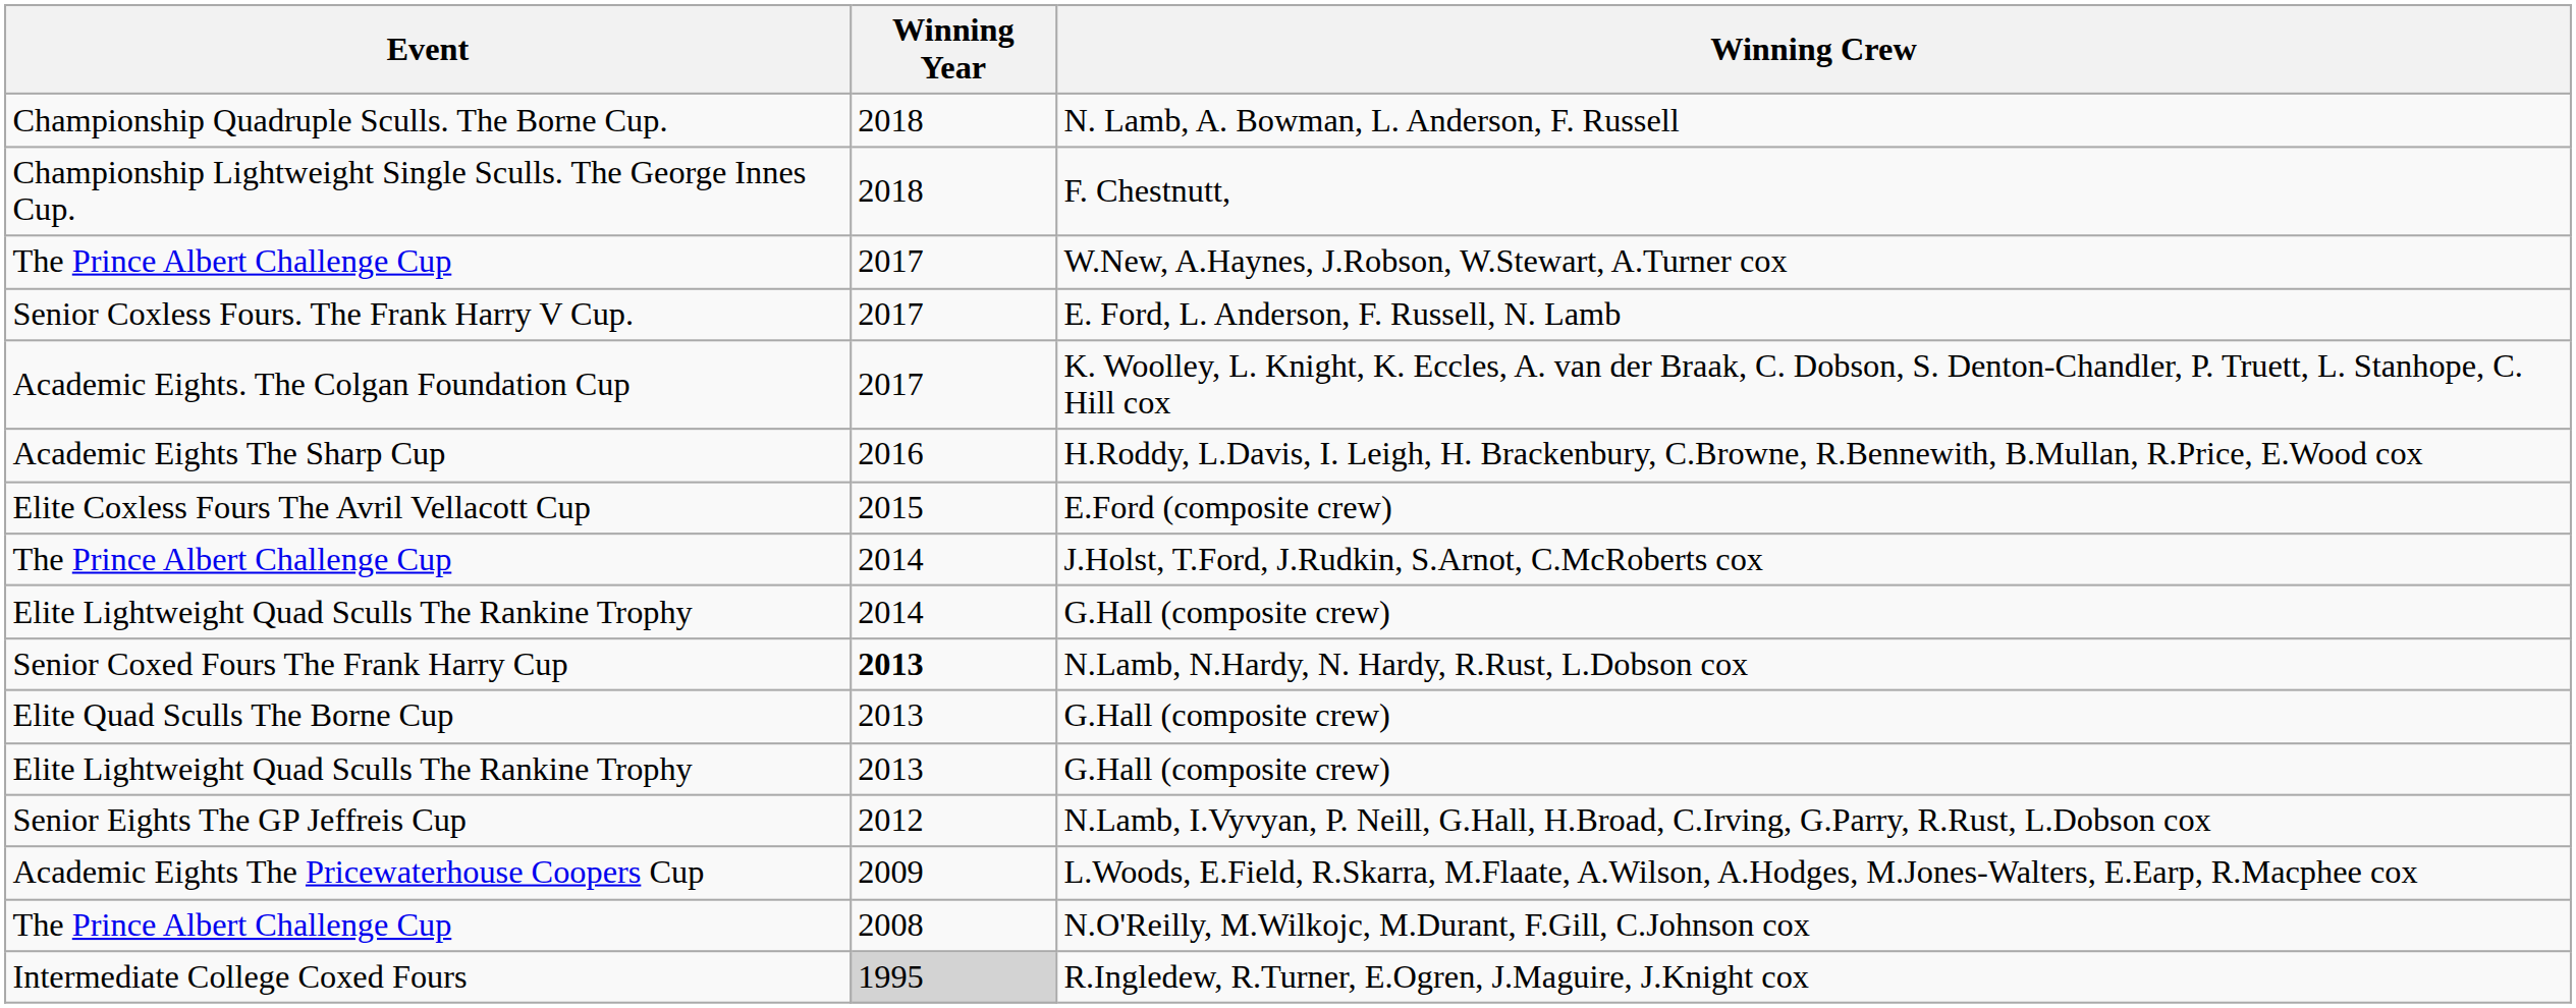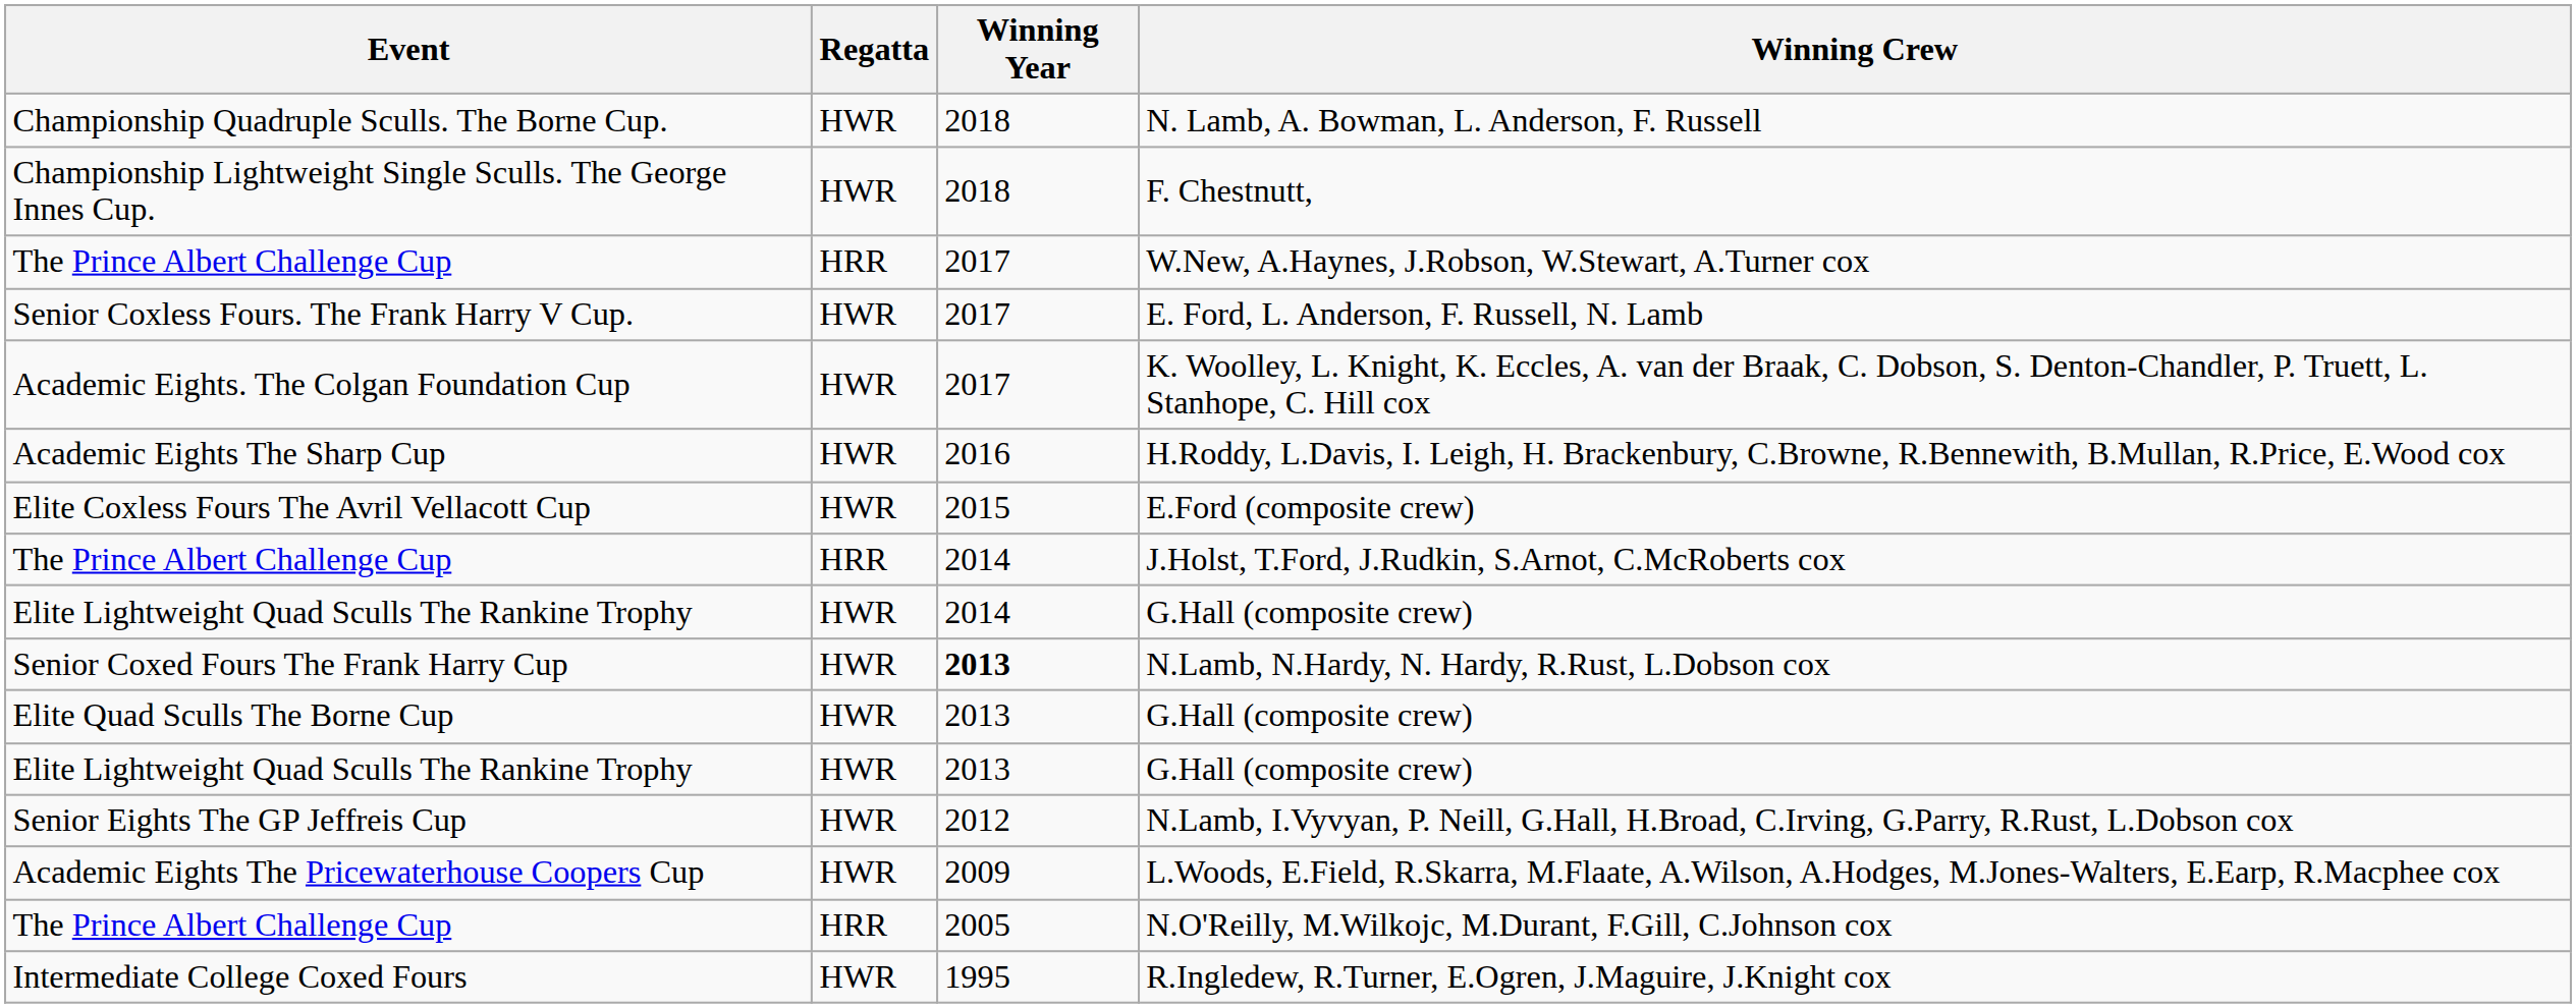 <table class="wikitable">
 <tr>
 <th>Event</th>
+<th>Regatta</th>
 <th>Winning Year</th>
 <th>Winning Crew</th>
 </tr>
 <tr>
 <td>Championship Quadruple Sculls. The Borne Cup.</td>
+<td>HWR</td>
 <td>2018</td>
 <td>N. Lamb, A. Bowman, L. Anderson, F. Russell</td>
 </tr>
 <tr>
 <td>Championship Lightweight Single Sculls. The George Innes Cup.</td>
+<td>HWR</td>
 <td>2018</td>
 <td>F. Chestnutt,</td>
 </tr>
 <tr>
 <td>The <a href='#'>Prince Albert Challenge Cup</a></td>
+<td>HRR</td>
 <td>2017</td>
 <td>W.New, A.Haynes, J.Robson, W.Stewart, A.Turner cox</td>
 </tr>
 <tr>
 <td>Senior Coxless Fours. The Frank Harry V Cup.</td>
+<td>HWR</td>
 <td>2017</td>
 <td>E. Ford, L. Anderson, F. Russell, N. Lamb</td>
 </tr>
 <tr>
 <td>Academic Eights. The Colgan Foundation Cup</td>
+<td>HWR</td>
 <td>2017</td>
 <td>K. Woolley, L. Knight, K. Eccles, A. van der  Braak, C. Dobson, S. Denton-Chandler, P. Truett, L. Stanhope, C. Hill cox</td>
 </tr>
 <tr>
 <td>Academic Eights The Sharp Cup</td>
+<td>HWR</td>
 <td>2016</td>
 <td>H.Roddy, L.Davis, I. Leigh, H. Brackenbury, C.Browne, R.Bennewith, B.Mullan, R.Price, E.Wood cox</td>
 </tr>
 <tr>
 <td>Elite Coxless Fours The Avril Vellacott Cup</td>
+<td>HWR</td>
 <td>2015</td>
 <td>E.Ford (composite crew)</td>
 </tr>
 <tr>
 <td>The <a href='#'>Prince Albert Challenge Cup</a></td>
+<td>HRR</td>
 <td>2014</td>
 <td>J.Holst, T.Ford, J.Rudkin, S.Arnot, C.McRoberts cox</td>
 </tr>
 <tr>
 <td>Elite Lightweight Quad Sculls The Rankine Trophy</td>
+<td>HWR</td>
 <td>2014</td>
 <td>G.Hall (composite crew)</td>
 </tr>
 <tr ->
 <td>Senior Coxed Fours The Frank Harry Cup</td>
+<td>HWR</td>
 <td><strong>2013</strong></td>
 <td>N.Lamb, N.Hardy, N. Hardy, R.Rust, L.Dobson cox</td>
 </tr>
 <tr>
 <td>Elite Quad Sculls The Borne Cup</td>
+<td>HWR</td>
 <td>2013</td>
 <td>G.Hall (composite crew)</td>
 </tr>
 <tr>
 <td>Elite Lightweight Quad Sculls The Rankine Trophy</td>
+<td>HWR</td>
 <td>2013</td>
 <td>G.Hall (composite crew)</td>
 </tr>
 <tr>
 <td>Senior Eights The GP Jeffreis Cup</td>
+<td>HWR</td>
 <td>2012</td>
 <td>N.Lamb, I.Vyvyan, P. Neill, G.Hall, H.Broad, C.Irving, G.Parry, R.Rust, L.Dobson cox</td>
 </tr>
 <tr>
 <td>Academic Eights The <a href='#'>Pricewaterhouse Coopers</a> Cup</td>
+<td>HWR</td>
 <td>2009</td>
 <td>L.Woods, E.Field, R.Skarra, M.Flaate, A.Wilson, A.Hodges, M.Jones-Walters, E.Earp, R.Macphee cox</td>
 </tr>
 <tr>
 <td>The <a href='#'>Prince Albert Challenge Cup</a></td>
-<td>2008</td>
+<td>HRR</td>
+<td>2005</td>
 <td>N.O'Reilly, M.Wilkojc, M.Durant, F.Gill, C.Johnson cox</td>
 </tr>
 <tr>
 <td>Intermediate College Coxed Fours</td>
-<td style="background: lightgrey;">1995</td>
+<td>HWR</td>
+<td>1995</td>
 <td>R.Ingledew, R.Turner, E.Ogren, J.Maguire, J.Knight cox</td>
 </tr>
 </table>
